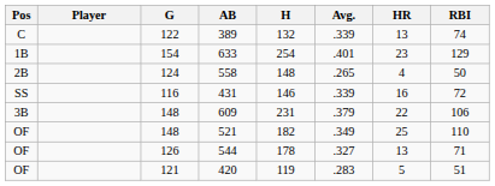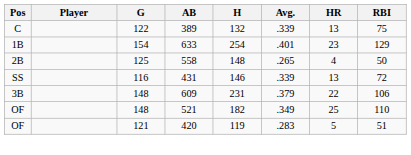 <table class="wikitable sortable">
 <tr>
 <th bgcolor="#DDDDFF" width="5%">Pos</th>
 <th bgcolor="#DDDDFF" width="16%">Player</th>
 <th bgcolor="#DDDDFF" width="9%">G</th>
 <th bgcolor="#DDDDFF" width="9%">AB</th>
 <th bgcolor="#DDDDFF" width="9%">H</th>
 <th bgcolor="#DDDDFF" width="9%">Avg.</th>
 <th bgcolor="#DDDDFF" width="9%">HR</th>
 <th bgcolor="#DDDDFF" width="9%">RBI</th>
 </tr>
 <tr align="center">
 <td>C</td>
 <td></td>
 <td>122</td>
 <td>389</td>
 <td>132</td>
 <td>.339</td>
 <td>13</td>
-<td>74</td>
+<td>75</td>
 </tr>
 <tr align="center">
 <td>1B</td>
 <td></td>
 <td>154</td>
 <td>633</td>
 <td>254</td>
 <td>.401</td>
 <td>23</td>
 <td>129</td>
 </tr>
 <tr align="center">
 <td>2B</td>
 <td></td>
-<td>124</td>
+<td>125</td>
 <td>558</td>
 <td>148</td>
 <td>.265</td>
 <td>4</td>
 <td>50</td>
 </tr>
 <tr align="center">
 <td>SS</td>
 <td></td>
 <td>116</td>
 <td>431</td>
 <td>146</td>
 <td>.339</td>
-<td>16</td>
+<td>13</td>
 <td>72</td>
 </tr>
 <tr align="center">
 <td>3B</td>
 <td></td>
 <td>148</td>
 <td>609</td>
 <td>231</td>
 <td>.379</td>
 <td>22</td>
 <td>106</td>
 </tr>
 <tr align="center">
 <td>OF</td>
 <td></td>
 <td>148</td>
 <td>521</td>
 <td>182</td>
 <td>.349</td>
 <td>25</td>
 <td>110</td>
 </tr>
 <tr align="center">
 <td>OF</td>
 <td></td>
-<td>126</td>
-<td>544</td>
-<td>178</td>
-<td>.327</td>
-<td>13</td>
-<td>71</td>
-</tr>
-<tr align="center">
-<td>OF</td>
-<td></td>
 <td>121</td>
 <td>420</td>
 <td>119</td>
 <td>.283</td>
 <td>5</td>
 <td>51</td>
 </tr>
 </table>
